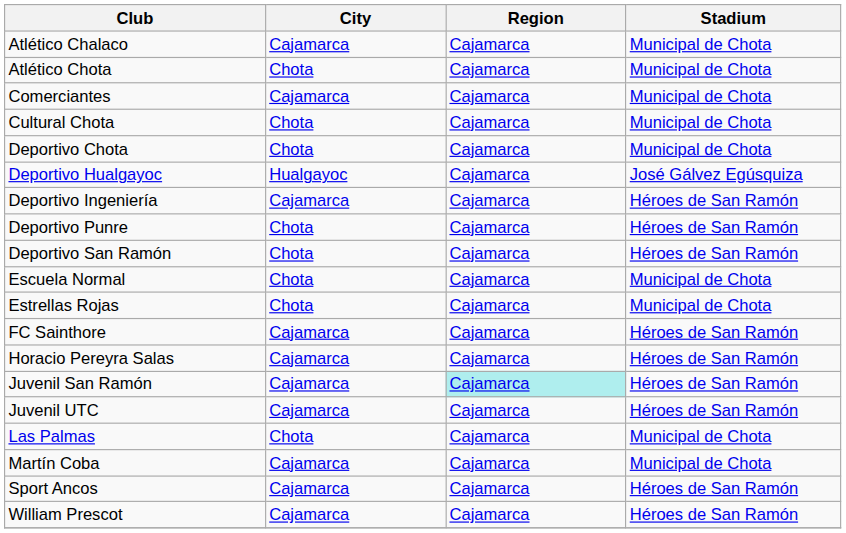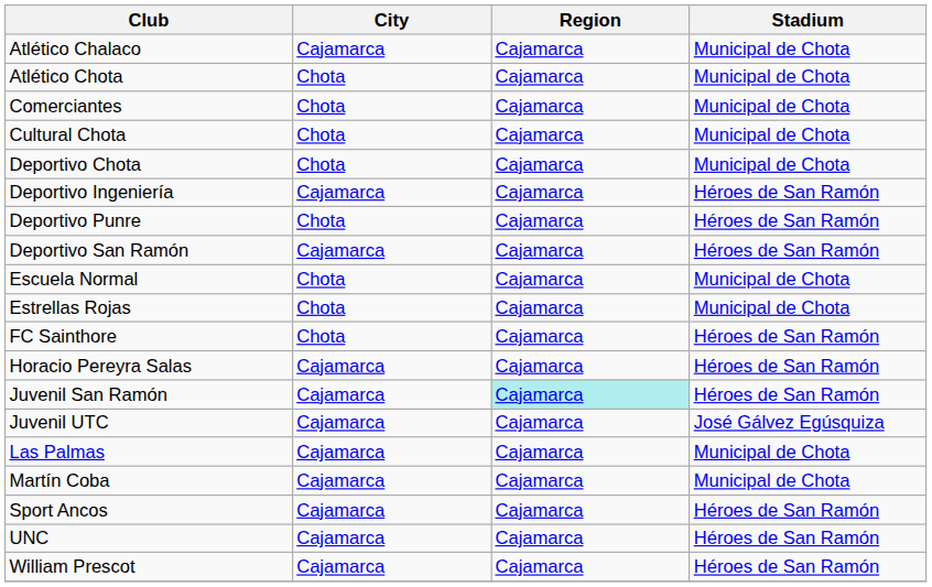 <table class="wikitable sortable" style="font-size:90%">
 <tr>
 <th width=220px>Club</th>
 <th width=150px>City</th>
 <th width=150px>Region</th>
 <th width=180px>Stadium</th>
 </tr>
 <tr>
 <td>Atlético Chalaco</td>
 <td><a href='#'>Cajamarca</a></td>
 <td><a href='#'>Cajamarca</a></td>
 <td><a href='#'>Municipal de Chota</a></td>
 </tr>
 <tr>
 <td>Atlético Chota</td>
 <td><a href='#'>Chota</a></td>
 <td><a href='#'>Cajamarca</a></td>
 <td><a href='#'>Municipal de Chota</a></td>
 </tr>
 <tr>
 <td>Comerciantes</td>
-<td><a href='#'>Cajamarca</a></td>
+<td><a href='#'>Chota</a></td>
 <td><a href='#'>Cajamarca</a></td>
 <td><a href='#'>Municipal de Chota</a></td>
 </tr>
 <tr>
 <td>Cultural Chota</td>
 <td><a href='#'>Chota</a></td>
 <td><a href='#'>Cajamarca</a></td>
 <td><a href='#'>Municipal de Chota</a></td>
 </tr>
 <tr>
 <td>Deportivo Chota</td>
 <td><a href='#'>Chota</a></td>
 <td><a href='#'>Cajamarca</a></td>
 <td><a href='#'>Municipal de Chota</a></td>
 </tr>
 <tr>
-<td><a href='#'>Deportivo Hualgayoc</a></td>
-<td><a href='#'>Hualgayoc</a></td>
-<td><a href='#'>Cajamarca</a></td>
-<td><a href='#'>José Gálvez Egúsquiza</a></td>
-</tr>
-<tr>
 <td>Deportivo Ingeniería</td>
 <td><a href='#'>Cajamarca</a></td>
 <td><a href='#'>Cajamarca</a></td>
 <td><a href='#'>Héroes de San Ramón</a></td>
 </tr>
 <tr>
 <td>Deportivo Punre</td>
 <td><a href='#'>Chota</a></td>
 <td><a href='#'>Cajamarca</a></td>
 <td><a href='#'>Héroes de San Ramón</a></td>
 </tr>
 <tr>
 <td>Deportivo San Ramón</td>
-<td><a href='#'>Chota</a></td>
+<td><a href='#'>Cajamarca</a></td>
 <td><a href='#'>Cajamarca</a></td>
 <td><a href='#'>Héroes de San Ramón</a></td>
 </tr>
 <tr>
 <td>Escuela Normal</td>
 <td><a href='#'>Chota</a></td>
 <td><a href='#'>Cajamarca</a></td>
 <td><a href='#'>Municipal de Chota</a></td>
 </tr>
 <tr>
 <td>Estrellas Rojas</td>
 <td><a href='#'>Chota</a></td>
 <td><a href='#'>Cajamarca</a></td>
 <td><a href='#'>Municipal de Chota</a></td>
 </tr>
 <tr>
 <td>FC Sainthore</td>
-<td><a href='#'>Cajamarca</a></td>
+<td><a href='#'>Chota</a></td>
 <td><a href='#'>Cajamarca</a></td>
 <td><a href='#'>Héroes de San Ramón</a></td>
 </tr>
 <tr>
 <td>Horacio Pereyra Salas</td>
 <td><a href='#'>Cajamarca</a></td>
 <td><a href='#'>Cajamarca</a></td>
 <td><a href='#'>Héroes de San Ramón</a></td>
 </tr>
 <tr>
 <td>Juvenil San Ramón</td>
 <td><a href='#'>Cajamarca</a></td>
 <td style="background: paleturquoise;"><a href='#'>Cajamarca</a></td>
 <td><a href='#'>Héroes de San Ramón</a></td>
 </tr>
 <tr>
 <td>Juvenil UTC</td>
 <td><a href='#'>Cajamarca</a></td>
 <td><a href='#'>Cajamarca</a></td>
-<td><a href='#'>Héroes de San Ramón</a></td>
+<td><a href='#'>José Gálvez Egúsquiza</a></td>
 </tr>
 <tr>
 <td><a href='#'>Las Palmas</a></td>
-<td><a href='#'>Chota</a></td>
+<td><a href='#'>Cajamarca</a></td>
 <td><a href='#'>Cajamarca</a></td>
 <td><a href='#'>Municipal de Chota</a></td>
 </tr>
 <tr>
 <td>Martín Coba</td>
 <td><a href='#'>Cajamarca</a></td>
 <td><a href='#'>Cajamarca</a></td>
 <td><a href='#'>Municipal de Chota</a></td>
 </tr>
 <tr>
 <td>Sport Ancos</td>
 <td><a href='#'>Cajamarca</a></td>
 <td><a href='#'>Cajamarca</a></td>
 <td><a href='#'>Héroes de San Ramón</a></td>
 </tr>
 <tr>
+<td>UNC</td>
+<td><a href='#'>Cajamarca</a></td>
+<td><a href='#'>Cajamarca</a></td>
+<td><a href='#'>Héroes de San Ramón</a></td>
+</tr>
+<tr>
 <td>William Prescot</td>
 <td><a href='#'>Cajamarca</a></td>
 <td><a href='#'>Cajamarca</a></td>
 <td><a href='#'>Héroes de San Ramón</a></td>
 </tr>
 <tr>
 </tr>
 </table>
